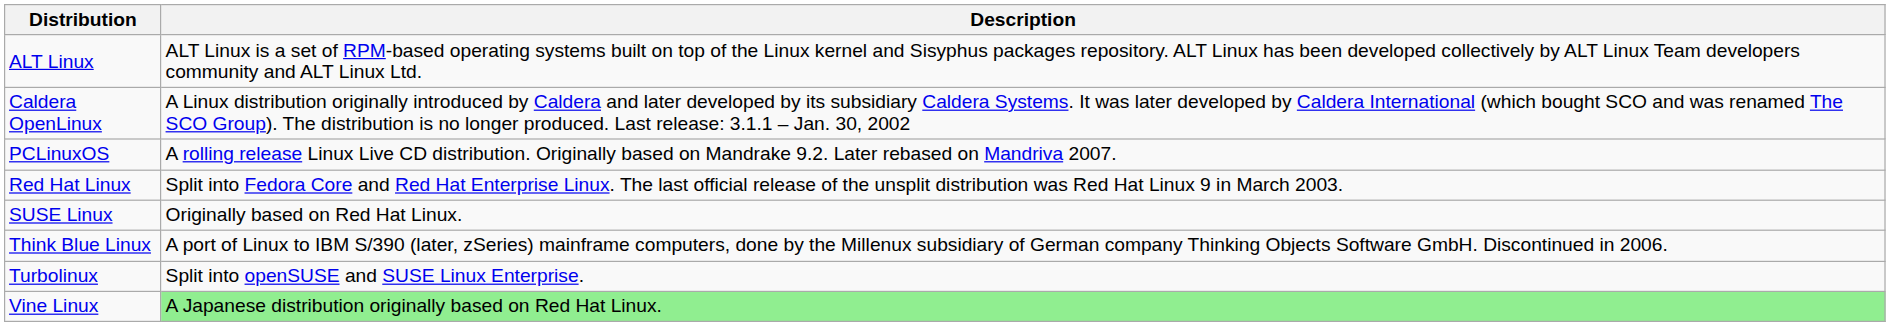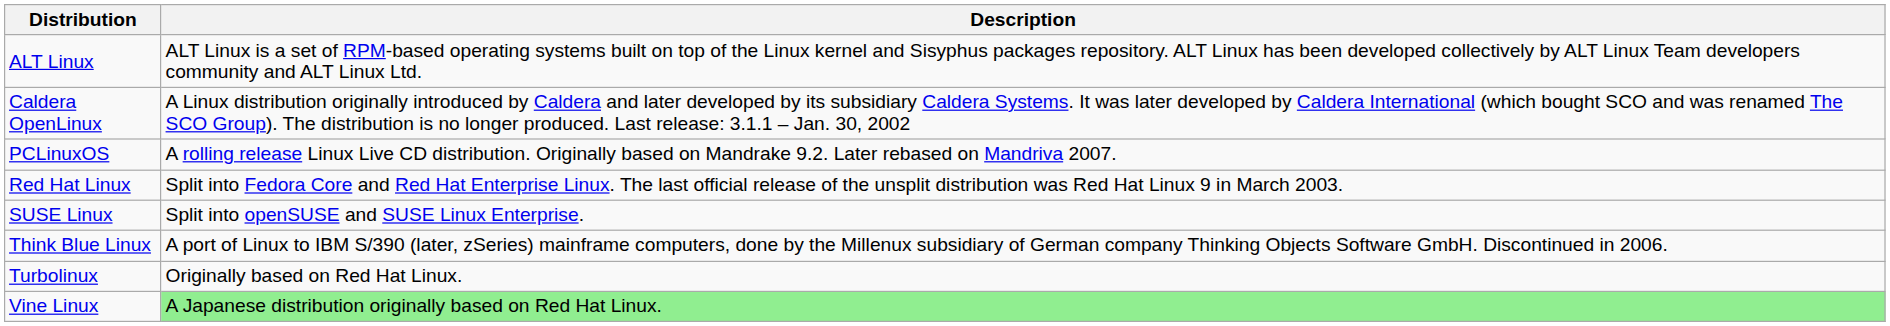 <table class="wikitable">
 <tr>
 <th>Distribution</th>
 <th>Description</th>
 </tr>
 <tr>
 <td><a href='#'>ALT Linux</a></td>
 <td>ALT Linux is a set of <a href='#'>RPM</a>-based operating systems built on top of the Linux kernel and Sisyphus packages repository. ALT Linux has been developed collectively by ALT Linux Team developers community and ALT Linux Ltd.</td>
 </tr>
 <tr>
 <td><a href='#'>Caldera OpenLinux</a></td>
 <td>A Linux distribution originally introduced by <a href='#'>Caldera</a> and later developed by its subsidiary <a href='#'>Caldera Systems</a>. It was later developed by <a href='#'>Caldera International</a> (which bought SCO and was renamed <a href='#'>The SCO Group</a>). The distribution is no longer produced. Last release: 3.1.1 – Jan. 30, 2002</td>
 </tr>
 <tr>
 <td><a href='#'>PCLinuxOS</a></td>
 <td>A <a href='#'>rolling release</a> Linux Live CD distribution. Originally based on Mandrake 9.2. Later rebased on <a href='#'>Mandriva</a> 2007.</td>
 </tr>
 <tr>
 <td><a href='#'>Red Hat Linux</a></td>
 <td>Split into <a href='#'>Fedora Core</a> and <a href='#'>Red Hat Enterprise Linux</a>. The last official release of the unsplit distribution was Red Hat Linux 9 in March 2003.</td>
 </tr>
 <tr>
 <td><a href='#'>SUSE Linux</a></td>
-<td>Originally based on Red Hat Linux.</td>
+<td>Split into <a href='#'>openSUSE</a> and <a href='#'>SUSE Linux Enterprise</a>.</td>
 </tr>
 <tr>
 <td><a href='#'>Think Blue Linux</a></td>
 <td>A port of Linux to IBM S/390 (later, zSeries) mainframe computers, done by the Millenux subsidiary of German company Thinking Objects Software GmbH. Discontinued in 2006.</td>
 </tr>
 <tr>
 <td><a href='#'>Turbolinux</a></td>
-<td>Split into <a href='#'>openSUSE</a> and <a href='#'>SUSE Linux Enterprise</a>.</td>
+<td>Originally based on Red Hat Linux.</td>
 </tr>
 <tr>
 <td><a href='#'>Vine Linux</a></td>
 <td style="background: lightgreen;">A Japanese distribution originally based on Red Hat Linux.</td>
 </tr>
 </table>
